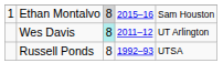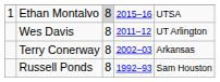 <table class="wikitable">
 <tr>
 </tr>
 <tr>
 <td>1</td>
 <td>Ethan Montalvo</td>
 <td style="background: lightgrey;">8</td>
 <td style="font-size:80%;"><a href='#'>2015–16</a></td>
-<td style="font-size:80%;">Sam Houston</td>
+<td style="font-size:80%;">UTSA</td>
 </tr>
 <tr>
 <td></td>
 <td>Wes Davis</td>
-<td style="background: paleturquoise;">8</td>
+<td>8</td>
 <td style="font-size:80%;"><a href='#'>2011–12</a></td>
 <td style="font-size:80%;">UT Arlington</td>
+</tr>
+<tr>
+<td></td>
+<td>Terry Conerway</td>
+<td>8</td>
+<td style="font-size:80%;"><a href='#'>2002–03</a></td>
+<td style="font-size:80%;">Arkansas</td>
 </tr>
 <tr>
 <td></td>
 <td>Russell Ponds</td>
 <td>8</td>
 <td style="font-size:80%;"><a href='#'>1992–93</a></td>
-<td style="font-size:80%;">UTSA</td>
+<td style="font-size:80%;">Sam Houston</td>
 </tr>
 </table>
